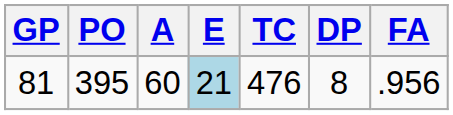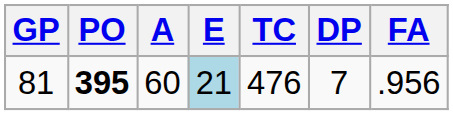 <table class="wikitable">
 <tr>
 <th><a href='#'>GP</a></th>
 <th><a href='#'>PO</a></th>
 <th><a href='#'>A</a></th>
 <th><a href='#'>E</a></th>
 <th><a href='#'>TC</a></th>
 <th><a href='#'>DP</a></th>
 <th><a href='#'>FA</a></th>
 </tr>
 <tr align=center>
 <td>81</td>
-<td>395</td>
+<td><strong>395</strong></td>
 <td>60</td>
 <td style="background: lightblue;">21</td>
 <td>476</td>
-<td>8</td>
+<td>7</td>
 <td>.956</td>
 </tr>
 </table>
